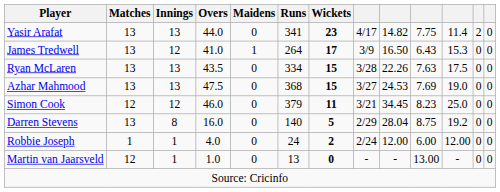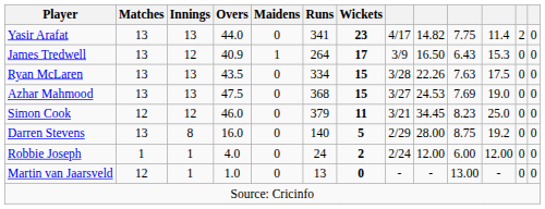 <table class="wikitable" style="text-align:center">
 <tr>
 <th>Player</th>
 <th>Matches</th>
 <th>Innings</th>
 <th>Overs</th>
 <th>Maidens</th>
 <th>Runs</th>
 <th>Wickets</th>
 <th></th>
 <th></th>
 <th></th>
 <th></th>
 <th></th>
 <th></th>
 </tr>
 <tr>
 <td align="left"><a href='#'>Yasir Arafat</a></td>
 <td>13</td>
 <td>13</td>
 <td>44.0</td>
 <td>0</td>
 <td>341</td>
 <td><strong>23</strong></td>
 <td>4/17</td>
 <td>14.82</td>
 <td>7.75</td>
 <td>11.4</td>
 <td>2</td>
 <td>0</td>
 </tr>
 <tr>
 <td align="left"><a href='#'>James Tredwell</a></td>
 <td>13</td>
 <td>12</td>
-<td>41.0</td>
+<td>40.9</td>
 <td>1</td>
 <td>264</td>
 <td><strong>17</strong></td>
 <td>3/9</td>
 <td>16.50</td>
 <td>6.43</td>
 <td>15.3</td>
 <td>0</td>
 <td>0</td>
 </tr>
 <tr>
 <td align="left"><a href='#'>Ryan McLaren</a></td>
 <td>13</td>
 <td>13</td>
 <td>43.5</td>
 <td>0</td>
 <td>334</td>
 <td><strong>15</strong></td>
 <td>3/28</td>
 <td>22.26</td>
 <td>7.63</td>
 <td>17.5</td>
 <td>0</td>
 <td>0</td>
 </tr>
 <tr>
 <td align="left"><a href='#'>Azhar Mahmood</a></td>
 <td>13</td>
 <td>13</td>
 <td>47.5</td>
 <td>0</td>
 <td>368</td>
 <td><strong>15</strong></td>
 <td>3/27</td>
 <td>24.53</td>
 <td>7.69</td>
 <td>19.0</td>
 <td>0</td>
 <td>0</td>
 </tr>
 <tr>
 <td align="left"><a href='#'>Simon Cook</a></td>
 <td>12</td>
 <td>12</td>
 <td>46.0</td>
 <td>0</td>
 <td>379</td>
 <td><strong>11</strong></td>
 <td>3/21</td>
 <td>34.45</td>
 <td>8.23</td>
 <td>25.0</td>
 <td>0</td>
 <td>0</td>
 </tr>
 <tr>
 <td align="left"><a href='#'>Darren Stevens</a></td>
 <td>13</td>
 <td>8</td>
 <td>16.0</td>
 <td>0</td>
 <td>140</td>
 <td><strong>5</strong></td>
 <td>2/29</td>
-<td>28.04</td>
+<td>28.00</td>
 <td>8.75</td>
 <td>19.2</td>
 <td>0</td>
 <td>0</td>
 </tr>
 <tr>
 <td align="left"><a href='#'>Robbie Joseph</a></td>
 <td>1</td>
 <td>1</td>
 <td>4.0</td>
 <td>0</td>
 <td>24</td>
 <td><strong>2</strong></td>
 <td>2/24</td>
 <td>12.00</td>
 <td>6.00</td>
 <td>12.00</td>
 <td>0</td>
 <td>0</td>
 </tr>
 <tr>
 <td align="left"><a href='#'>Martin van Jaarsveld</a></td>
 <td>12</td>
 <td>1</td>
 <td>1.0</td>
 <td>0</td>
 <td>13</td>
 <td><strong>0</strong></td>
 <td>-</td>
 <td>-</td>
 <td>13.00</td>
 <td>-</td>
 <td>0</td>
 <td>0</td>
 </tr>
 <tr>
 <td colspan="14">Source: Cricinfo</td>
 </tr>
 </table>
